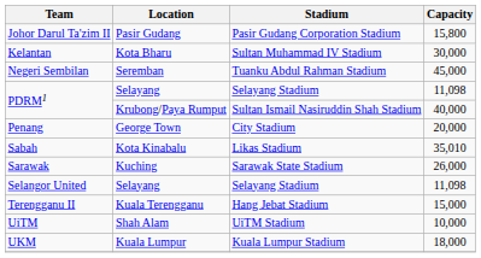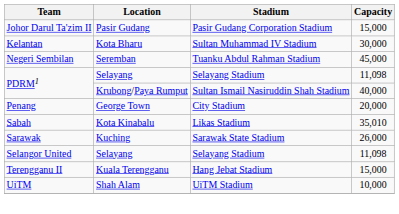 <table class="wikitable sortable">
 <tr>
 <th>Team</th>
 <th>Location</th>
 <th>Stadium</th>
 <th>Capacity</th>
 </tr>
 <tr>
 <td><a href='#'>Johor Darul Ta'zim II</a></td>
 <td><a href='#'>Pasir Gudang</a></td>
 <td><a href='#'>Pasir Gudang Corporation Stadium</a></td>
-<td align=center>15,800</td>
+<td align=center>15,000</td>
 </tr>
 <tr>
 <td><a href='#'>Kelantan</a></td>
 <td><a href='#'>Kota Bharu</a></td>
 <td><a href='#'>Sultan Muhammad IV Stadium</a></td>
 <td align="center">30,000</td>
 </tr>
 <tr>
 <td><a href='#'>Negeri Sembilan</a></td>
 <td><a href='#'>Seremban</a></td>
 <td><a href='#'>Tuanku Abdul Rahman Stadium</a></td>
 <td align=center>45,000</td>
 </tr>
 <tr>
 <td rowspan=2><a href='#'>PDRM</a><em><sup>1</sup></em></td>
 <td><a href='#'>Selayang</a></td>
 <td><a href='#'>Selayang Stadium</a></td>
 <td align=center>11,098</td>
 </tr>
 <tr>
 <td><a href='#'>Krubong</a>/<a href='#'>Paya Rumput</a></td>
 <td><a href='#'>Sultan Ismail Nasiruddin Shah Stadium</a></td>
 <td align=center>40,000</td>
 </tr>
 <tr>
 <td><a href='#'>Penang</a></td>
 <td><a href='#'>George Town</a></td>
 <td><a href='#'>City Stadium</a></td>
 <td align=center>20,000</td>
 </tr>
 <tr>
 <td><a href='#'>Sabah</a></td>
 <td><a href='#'>Kota Kinabalu</a></td>
 <td><a href='#'>Likas Stadium</a></td>
 <td align=center>35,010</td>
 </tr>
 <tr>
 <td><a href='#'>Sarawak</a></td>
 <td><a href='#'>Kuching</a></td>
 <td><a href='#'>Sarawak State Stadium</a></td>
 <td align=center>26,000</td>
 </tr>
 <tr>
 <td><a href='#'>Selangor United</a></td>
 <td><a href='#'>Selayang</a></td>
 <td><a href='#'>Selayang Stadium</a></td>
 <td align=center>11,098</td>
 </tr>
 <tr>
 <td><a href='#'>Terengganu II</a></td>
 <td><a href='#'>Kuala Terengganu</a></td>
 <td><a href='#'>Hang Jebat Stadium</a></td>
 <td align=center>15,000</td>
 </tr>
 <tr>
 <td><a href='#'>UiTM</a></td>
 <td><a href='#'>Shah Alam</a></td>
 <td><a href='#'>UiTM Stadium</a></td>
 <td align=center>10,000</td>
 </tr>
 <tr>
-<td><a href='#'>UKM</a></td>
-<td><a href='#'>Kuala Lumpur</a></td>
-<td><a href='#'>Kuala Lumpur Stadium</a></td>
-<td align="center">18,000</td>
-</tr>
-<tr>
 </tr>
 </table>
